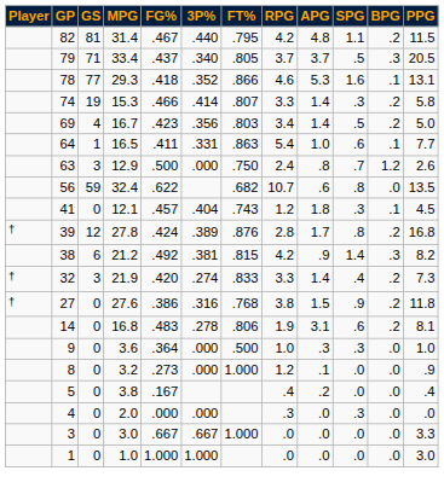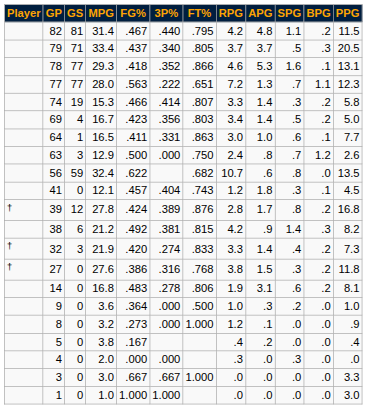 <table class="wikitable sortable" style="text-align:right;">
 <tr>
 <th style="background:#001E3F; color:#FCA404">Player</th>
 <th style="background:#001E3F; color:#FCA404">GP</th>
 <th style="background:#001E3F; color:#FCA404">GS</th>
 <th style="background:#001E3F; color:#FCA404">MPG</th>
 <th style="background:#001E3F; color:#FCA404">FG%</th>
 <th style="background:#001E3F; color:#FCA404">3P%</th>
 <th style="background:#001E3F; color:#FCA404">FT%</th>
 <th style="background:#001E3F; color:#FCA404">RPG</th>
 <th style="background:#001E3F; color:#FCA404">APG</th>
 <th style="background:#001E3F; color:#FCA404">SPG</th>
 <th style="background:#001E3F; color:#FCA404">BPG</th>
 <th style="background:#001E3F; color:#FCA404">PPG</th>
 </tr>
 <tr>
 <td style="text-align:left;"></td>
 <td>82</td>
 <td>81</td>
 <td>31.4</td>
 <td>.467</td>
 <td>.440</td>
 <td>.795</td>
 <td>4.2</td>
 <td>4.8</td>
 <td>1.1</td>
 <td>.2</td>
 <td>11.5</td>
 </tr>
 <tr>
 <td style="text-align:left;"></td>
 <td>79</td>
 <td>71</td>
 <td>33.4</td>
 <td>.437</td>
 <td>.340</td>
 <td>.805</td>
 <td>3.7</td>
 <td>3.7</td>
 <td>.5</td>
 <td>.3</td>
 <td>20.5</td>
 </tr>
 <tr>
 <td style="text-align:left;"></td>
 <td>78</td>
 <td>77</td>
 <td>29.3</td>
 <td>.418</td>
 <td>.352</td>
 <td>.866</td>
 <td>4.6</td>
 <td>5.3</td>
 <td>1.6</td>
 <td>.1</td>
 <td>13.1</td>
 </tr>
 <tr>
 <td style="text-align:left;"></td>
+<td>77</td>
+<td>77</td>
+<td>28.0</td>
+<td>.563</td>
+<td>.222</td>
+<td>.651</td>
+<td>7.2</td>
+<td>1.3</td>
+<td>.7</td>
+<td>1.1</td>
+<td>12.3</td>
+</tr>
+<tr>
+<td style="text-align:left;"></td>
 <td>74</td>
 <td>19</td>
 <td>15.3</td>
 <td>.466</td>
 <td>.414</td>
 <td>.807</td>
 <td>3.3</td>
 <td>1.4</td>
 <td>.3</td>
 <td>.2</td>
 <td>5.8</td>
 </tr>
 <tr>
 <td style="text-align:left;"></td>
 <td>69</td>
 <td>4</td>
 <td>16.7</td>
 <td>.423</td>
 <td>.356</td>
 <td>.803</td>
 <td>3.4</td>
 <td>1.4</td>
 <td>.5</td>
 <td>.2</td>
 <td>5.0</td>
 </tr>
 <tr>
 <td style="text-align:left;"></td>
 <td>64</td>
 <td>1</td>
 <td>16.5</td>
 <td>.411</td>
 <td>.331</td>
 <td>.863</td>
-<td>5.4</td>
+<td>3.0</td>
 <td>1.0</td>
 <td>.6</td>
 <td>.1</td>
 <td>7.7</td>
 </tr>
 <tr>
 <td style="text-align:left;"></td>
 <td>63</td>
 <td>3</td>
 <td>12.9</td>
 <td>.500</td>
 <td>.000</td>
 <td>.750</td>
 <td>2.4</td>
 <td>.8</td>
 <td>.7</td>
 <td>1.2</td>
 <td>2.6</td>
 </tr>
 <tr>
 <td style="text-align:left;"></td>
 <td>56</td>
 <td>59</td>
 <td>32.4</td>
 <td>.622</td>
 <td></td>
 <td>.682</td>
 <td>10.7</td>
 <td>.6</td>
 <td>.8</td>
 <td>.0</td>
 <td>13.5</td>
 </tr>
 <tr>
 <td style="text-align:left;"></td>
 <td>41</td>
 <td>0</td>
 <td>12.1</td>
 <td>.457</td>
 <td>.404</td>
 <td>.743</td>
 <td>1.2</td>
 <td>1.8</td>
 <td>.3</td>
 <td>.1</td>
 <td>4.5</td>
 </tr>
 <tr>
 <td style="text-align:left;"><sup>†</sup></td>
 <td>39</td>
 <td>12</td>
 <td>27.8</td>
 <td>.424</td>
 <td>.389</td>
 <td>.876</td>
 <td>2.8</td>
 <td>1.7</td>
 <td>.8</td>
 <td>.2</td>
 <td>16.8</td>
 </tr>
 <tr>
 <td style="text-align:left;"></td>
 <td>38</td>
 <td>6</td>
 <td>21.2</td>
 <td>.492</td>
 <td>.381</td>
 <td>.815</td>
 <td>4.2</td>
 <td>.9</td>
 <td>1.4</td>
 <td>.3</td>
 <td>8.2</td>
 </tr>
 <tr>
 <td style="text-align:left;"><sup>†</sup></td>
 <td>32</td>
 <td>3</td>
 <td>21.9</td>
 <td>.420</td>
 <td>.274</td>
 <td>.833</td>
 <td>3.3</td>
 <td>1.4</td>
 <td>.4</td>
 <td>.2</td>
 <td>7.3</td>
 </tr>
 <tr>
 <td style="text-align:left;"><sup>†</sup></td>
 <td>27</td>
 <td>0</td>
 <td>27.6</td>
 <td>.386</td>
 <td>.316</td>
 <td>.768</td>
 <td>3.8</td>
 <td>1.5</td>
-<td>.9</td>
+<td>.3</td>
 <td>.2</td>
 <td>11.8</td>
 </tr>
 <tr>
 <td style="text-align:left;"></td>
 <td>14</td>
 <td>0</td>
 <td>16.8</td>
 <td>.483</td>
 <td>.278</td>
 <td>.806</td>
 <td>1.9</td>
 <td>3.1</td>
 <td>.6</td>
 <td>.2</td>
 <td>8.1</td>
 </tr>
 <tr>
 <td style="text-align:left;"></td>
 <td>9</td>
 <td>0</td>
 <td>3.6</td>
 <td>.364</td>
 <td>.000</td>
 <td>.500</td>
 <td>1.0</td>
 <td>.3</td>
-<td>.3</td>
+<td>.2</td>
 <td>.0</td>
 <td>1.0</td>
 </tr>
 <tr>
 <td style="text-align:left;"></td>
 <td>8</td>
 <td>0</td>
 <td>3.2</td>
 <td>.273</td>
 <td>.000</td>
 <td>1.000</td>
 <td>1.2</td>
 <td>.1</td>
 <td>.0</td>
 <td>.0</td>
 <td>.9</td>
 </tr>
 <tr>
 <td style="text-align:left;"></td>
 <td>5</td>
 <td>0</td>
 <td>3.8</td>
 <td>.167</td>
 <td></td>
 <td></td>
 <td>.4</td>
 <td>.2</td>
 <td>.0</td>
 <td>.0</td>
 <td>.4</td>
 </tr>
 <tr>
 <td style="text-align:left;"></td>
 <td>4</td>
 <td>0</td>
 <td>2.0</td>
 <td>.000</td>
 <td>.000</td>
 <td></td>
 <td>.3</td>
 <td>.0</td>
 <td>.3</td>
 <td>.0</td>
 <td>.0</td>
 </tr>
 <tr>
 <td style="text-align:left;"></td>
 <td>3</td>
 <td>0</td>
 <td>3.0</td>
 <td>.667</td>
 <td>.667</td>
 <td>1.000</td>
 <td>.0</td>
 <td>.0</td>
 <td>.0</td>
 <td>.0</td>
 <td>3.3</td>
 </tr>
 <tr>
 <td style="text-align:left;"></td>
 <td>1</td>
 <td>0</td>
 <td>1.0</td>
 <td>1.000</td>
 <td>1.000</td>
 <td></td>
 <td>.0</td>
 <td>.0</td>
 <td>.0</td>
 <td>.0</td>
 <td>3.0</td>
 </tr>
 </table>
